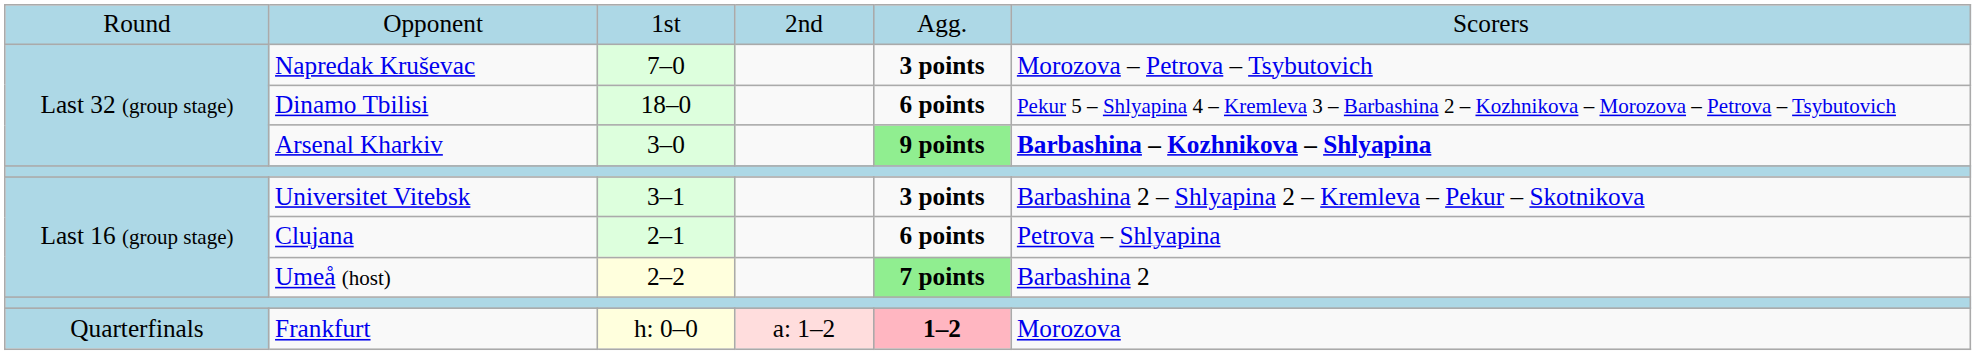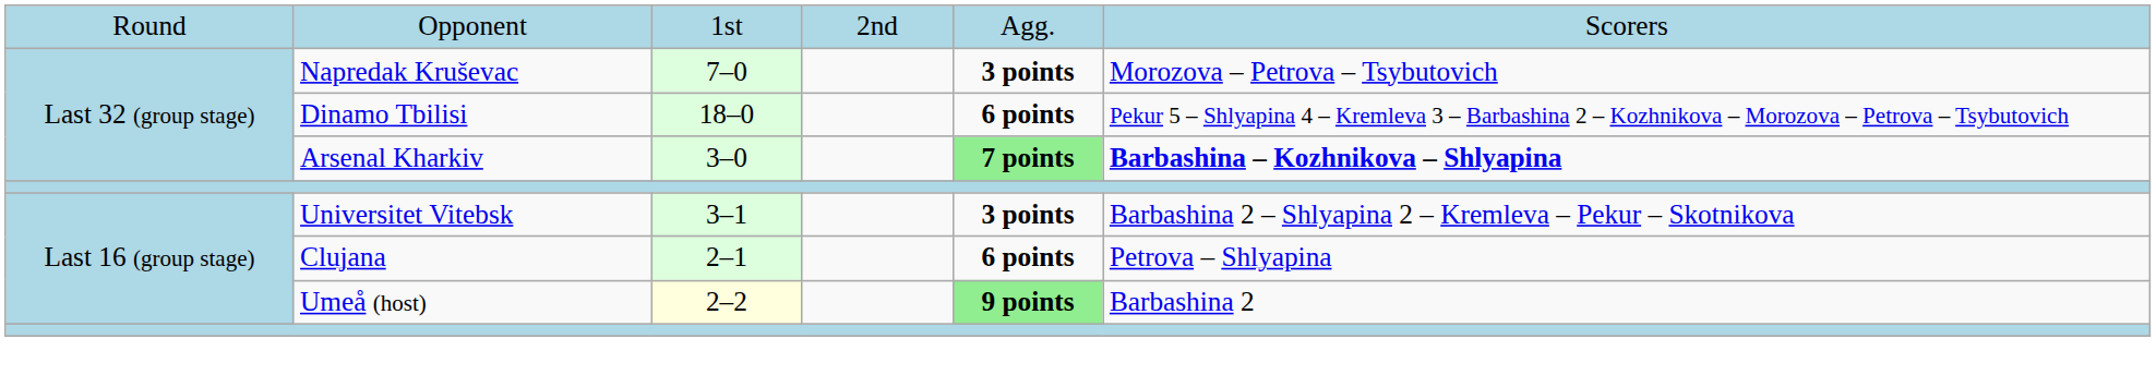 <table class="wikitable" style="text-align:center">
 <tr bgcolor=lightblue>
 <td width=160px>Round</td>
 <td width=200px>Opponent</td>
 <td width=80px>1st</td>
 <td width=80px>2nd</td>
 <td width=80px>Agg.</td>
 <td width=600px>Scorers</td>
 </tr>
 <tr>
 <td rowspan=3 bgcolor=lightblue>Last 32 <small>(group stage)</small></td>
 <td align=left> <a href='#'>Napredak Kruševac</a></td>
 <td bgcolor="#ddffdd">7–0</td>
 <td></td>
 <td><strong>3 points</strong></td>
 <td align=left><a href='#'>Morozova</a> – <a href='#'>Petrova</a> – <a href='#'>Tsybutovich</a></td>
 </tr>
 <tr>
 <td align=left> <a href='#'>Dinamo Tbilisi</a></td>
 <td bgcolor="#ddffdd">18–0</td>
 <td></td>
 <td><strong>6 points</strong></td>
 <td align=left><small><a href='#'>Pekur</a> 5 – <a href='#'>Shlyapina</a> 4 – <a href='#'>Kremleva</a> 3 – <a href='#'>Barbashina</a> 2 – <a href='#'>Kozhnikova</a> – <a href='#'>Morozova</a> – <a href='#'>Petrova</a> – <a href='#'>Tsybutovich</a></small></td>
 </tr>
 <tr>
 <td align=left> <a href='#'>Arsenal Kharkiv</a></td>
 <td bgcolor="#ddffdd">3–0</td>
 <td></td>
-<td bgcolor=lightgreen><strong>9 points</strong></td>
+<td bgcolor=lightgreen><strong>7 points</strong></td>
 <td align=left><strong><a href='#'>Barbashina</a> – <a href='#'>Kozhnikova</a> – <a href='#'>Shlyapina</a></strong></td>
 </tr>
 <tr bgcolor=lightblue>
 <td colspan=6></td>
 </tr>
 <tr>
 <td rowspan=3 bgcolor=lightblue>Last 16 <small>(group stage)</small></td>
 <td align=left> <a href='#'>Universitet Vitebsk</a></td>
 <td bgcolor="#ddffdd">3–1</td>
 <td></td>
 <td><strong>3 points</strong></td>
 <td align=left><a href='#'>Barbashina</a> 2 – <a href='#'>Shlyapina</a> 2 – <a href='#'>Kremleva</a> – <a href='#'>Pekur</a> – <a href='#'>Skotnikova</a></td>
 </tr>
 <tr>
 <td align=left> <a href='#'>Clujana</a></td>
 <td bgcolor="#ddffdd">2–1</td>
 <td></td>
 <td><strong>6 points</strong></td>
 <td align=left><a href='#'>Petrova</a> – <a href='#'>Shlyapina</a></td>
 </tr>
 <tr>
 <td align=left> <a href='#'>Umeå</a> <small>(host)</small></td>
 <td bgcolor="#ffffdd">2–2</td>
 <td></td>
-<td bgcolor=lightgreen><strong>7 points</strong></td>
+<td bgcolor=lightgreen><strong>9 points</strong></td>
 <td align=left><a href='#'>Barbashina</a> 2</td>
 </tr>
 <tr bgcolor=lightblue>
 <td colspan=6></td>
 </tr>
-<tr>
-<td bgcolor=lightblue>Quarterfinals</td>
-<td align=left> <a href='#'>Frankfurt</a></td>
-<td bgcolor="#ffffdd">h: 0–0</td>
-<td bgcolor="#ffdddd">a: 1–2</td>
-<td bgcolor=lightpink><strong>1–2</strong></td>
-<td align=left><a href='#'>Morozova</a></td>
-</tr>
 </table>
